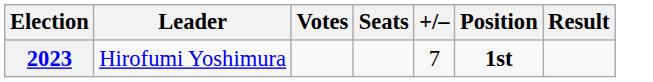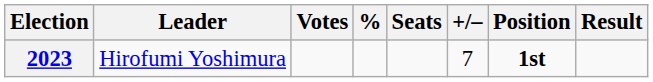 <table class=wikitable style=text-align:center>
 <tr>
 <th>Election</th>
 <th><strong>Leader</strong></th>
 <th><strong>Votes</strong></th>
+<th><strong>%</strong></th>
 <th><strong>Seats</strong></th>
 <th>+/–</th>
 <th><strong>Position</strong></th>
 <th>Result</th>
 </tr>
 <tr>
 <th><a href='#'>2023</a></th>
 <td><a href='#'>Hirofumi Yoshimura</a></td>
 <td></td>
 <td></td>
+<td></td>
 <td> 7</td>
 <td><strong> 1st</strong></td>
 <td></td>
 </tr>
 </table>
